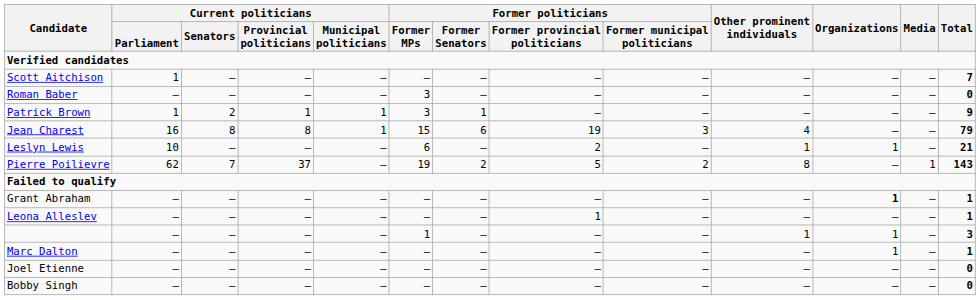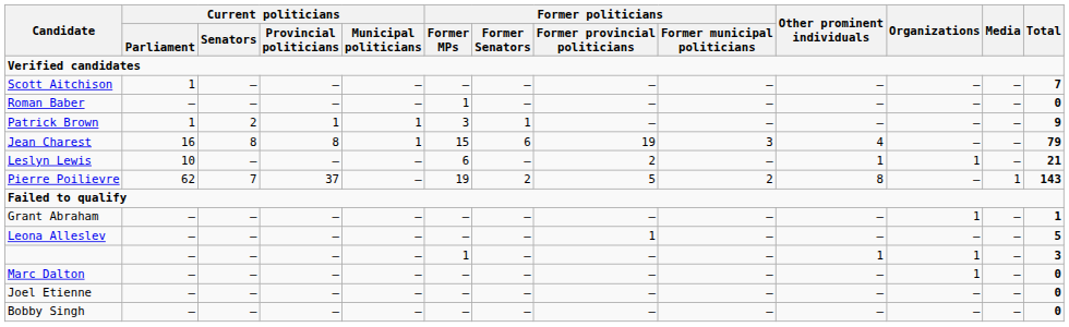 <table class="wikitable" style="border-collapse: collapse">
 <tr bgcolor=CCCCCC>
 <th align="left" rowspan=2>Candidate</th>
 <th align="center" colspan=4>Current politicians</th>
 <th align="center" colspan=4>Former politicians</th>
 <th align="center" rowspan=2>Other prominent<br>individuals</th>
 <th align="center" rowspan=2>Organizations</th>
 <th align="center" rowspan=2>Media</th>
 <th align="center" rowspan=2>Total</th>
 </tr>
 <tr bgcolor=CCCCCC>
 <th align="center"><br>Parliament</th>
 <th align="center">Senators</th>
 <th align="center">Provincial<br>politicians</th>
 <th align="center">Municipal<br>politicians</th>
 <th align="center">Former<br>MPs</th>
 <th align="center">Former<br>Senators</th>
 <th align="center">Former provincial<br>politicians</th>
 <th align="center">Former municipal<br>politicians</th>
 </tr>
 <tr>
 <td colspan=13><strong>Verified candidates</strong></td>
 </tr>
 <tr>
 <td><a href='#'>Scott Aitchison</a></td>
 <td align="right">1 </td>
 <td align="right">– </td>
 <td align="right">– </td>
 <td align="right">– </td>
 <td align="right">– </td>
 <td align="right">– </td>
 <td align="right">– </td>
 <td align="right">– </td>
 <td align="right">– </td>
 <td align="right">– </td>
 <td align="right">– </td>
 <td align="right"><strong>7</strong> </td>
 </tr>
 <tr>
 <td><a href='#'>Roman Baber</a></td>
 <td align="right">– </td>
 <td align="right">– </td>
 <td align="right">– </td>
 <td align="right">– </td>
-<td align="right">3 </td>
+<td align="right">1 </td>
 <td align="right">– </td>
 <td align="right">– </td>
 <td align="right">– </td>
 <td align="right">– </td>
 <td align="right">– </td>
 <td align="right">– </td>
 <td align="right"><strong>0</strong> </td>
 </tr>
 <tr>
 <td><a href='#'>Patrick Brown</a></td>
 <td align="right">1</td>
 <td align="right">2</td>
 <td align="right">1 </td>
 <td align="right">1 </td>
 <td align="right">3 </td>
 <td align="right">1 </td>
 <td align="right">– </td>
 <td align="right">– </td>
 <td align="right">– </td>
 <td align="right">– </td>
 <td align="right">– </td>
 <td align="right"><strong>9</strong></td>
 </tr>
 <tr>
 <td><a href='#'>Jean Charest</a></td>
 <td align="right">16</td>
 <td align="right">8</td>
 <td align="right">8 </td>
 <td align="right">1 </td>
 <td align="right">15</td>
 <td align="right">6</td>
 <td align="right">19 </td>
 <td align="right">3 </td>
 <td align="right">4 </td>
 <td align="right">– </td>
 <td align="right">– </td>
 <td align="right"><strong>79</strong></td>
 </tr>
 <tr>
 <td><a href='#'>Leslyn Lewis</a></td>
 <td align="right">10 </td>
 <td align="right">– </td>
 <td align="right">– </td>
 <td align="right">– </td>
 <td align="right">6 </td>
 <td align="right">– </td>
 <td align="right">2 </td>
 <td align="right">– </td>
 <td align="right">1 </td>
 <td align="right">1 </td>
 <td align="right">– </td>
 <td align="right"><strong>21</strong></td>
 </tr>
 <tr>
 <td><a href='#'>Pierre Poilievre</a></td>
 <td align="right">62</td>
 <td align="right">7 </td>
 <td align="right">37 </td>
 <td align="right">– </td>
 <td align="right">19 </td>
 <td align="right">2 </td>
 <td align="right">5 </td>
 <td align="right">2 </td>
 <td align="right">8</td>
 <td align="right">– </td>
 <td align="right">1 </td>
 <td align="right"><strong>143</strong></td>
 </tr>
 <tr>
 <td colspan=13><strong>Failed to qualify</strong></td>
 </tr>
 <tr>
 <td>Grant Abraham</td>
 <td align="right">– </td>
 <td align="right">– </td>
 <td align="right">– </td>
 <td align="right">– </td>
 <td align="right">– </td>
 <td align="right">– </td>
 <td align="right">– </td>
 <td align="right">– </td>
 <td align="right">– </td>
-<td align="right"><strong>1 </strong></td>
+<td align="right">1 </td>
 <td align="right">– </td>
 <td align="right"><strong>1</strong> </td>
 </tr>
 <tr>
 <td><a href='#'>Leona Alleslev</a></td>
 <td align="right">– </td>
 <td align="right">– </td>
 <td align="right">– </td>
 <td align="right">– </td>
 <td align="right">–</td>
 <td align="right">– </td>
 <td align="right">1 </td>
 <td align="right">– </td>
 <td align="right">– </td>
 <td align="right">– </td>
 <td align="right">– </td>
-<td align="right"><strong>1</strong></td>
+<td align="right"><strong>5</strong></td>
 </tr>
 <tr>
 <td></td>
 <td align="right">– </td>
 <td align="right">– </td>
 <td align="right">– </td>
 <td align="right">– </td>
 <td align="right">1 </td>
 <td align="right">– </td>
 <td align="right">– </td>
 <td align="right">– </td>
 <td align="right">1 </td>
 <td align="right">1 </td>
 <td align="right">– </td>
 <td align="right"><strong>3</strong> </td>
 </tr>
 <tr>
 <td><a href='#'>Marc Dalton</a></td>
 <td align="right">–</td>
 <td align="right">–</td>
 <td align="right">–</td>
 <td align="right">–</td>
 <td align="right">–</td>
 <td align="right">–</td>
 <td align="right">–</td>
 <td align="right">– </td>
 <td align="right">– </td>
 <td align="right">1 </td>
 <td align="right">– </td>
-<td align="right"><strong>1</strong></td>
+<td align="right"><strong>0</strong></td>
 </tr>
 <tr>
 <td>Joel Etienne</td>
 <td align="right">–</td>
 <td align="right">–</td>
 <td align="right">–</td>
 <td align="right">–</td>
 <td align="right">–</td>
 <td align="right">–</td>
 <td align="right">–</td>
 <td align="right">– </td>
 <td align="right">– </td>
 <td align="right">– </td>
 <td align="right">– </td>
 <td align="right"><strong>0</strong></td>
 </tr>
 <tr>
 <td>Bobby Singh</td>
 <td align="right">–</td>
 <td align="right">–</td>
 <td align="right">–</td>
 <td align="right">–</td>
 <td align="right">–</td>
 <td align="right">–</td>
 <td align="right">–</td>
 <td align="right">– </td>
 <td align="right">– </td>
 <td align="right">– </td>
 <td align="right">– </td>
 <td align="right"><strong>0</strong></td>
 </tr>
 </table>
